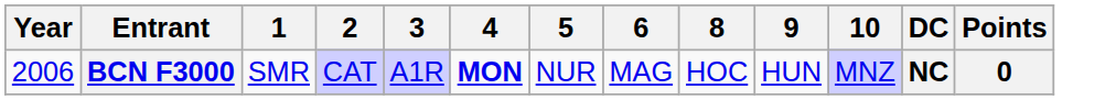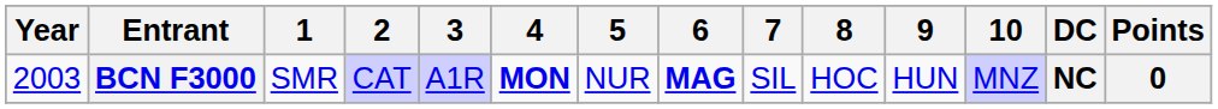 <table class="wikitable" style="text-align:center; font-size:90%">
 <tr>
 <th>Year</th>
 <th>Entrant</th>
 <th>1</th>
 <th>2</th>
 <th>3</th>
 <th>4</th>
 <th>5</th>
 <th>6</th>
+<th>7</th>
 <th>8</th>
 <th>9</th>
 <th>10</th>
 <th>DC</th>
 <th>Points</th>
 </tr>
 <tr>
-<td><a href='#'>2006</a></td>
+<td><a href='#'>2003</a></td>
 <th><a href='#'>BCN F3000</a></th>
 <td><a href='#'>SMR</a></td>
 <td style="background:#CFCFFF;"><a href='#'>CAT</a><br></td>
 <td style="background:#CFCFFF;"><a href='#'>A1R</a><br></td>
 <td><strong><a href='#'>MON</a><br></strong></td>
 <td><a href='#'>NUR</a></td>
-<td><a href='#'>MAG</a></td>
+<td><strong><a href='#'>MAG</a></strong></td>
+<td><a href='#'>SIL</a></td>
 <td><a href='#'>HOC</a></td>
 <td><a href='#'>HUN</a></td>
 <td style="background:#CFCFFF;"><a href='#'>MNZ</a><br></td>
 <th>NC</th>
 <th>0</th>
 </tr>
 </table>
